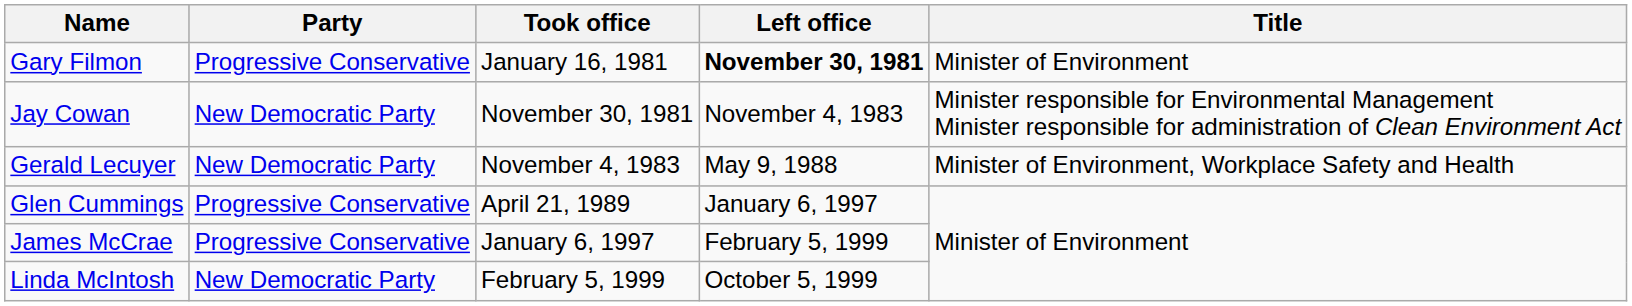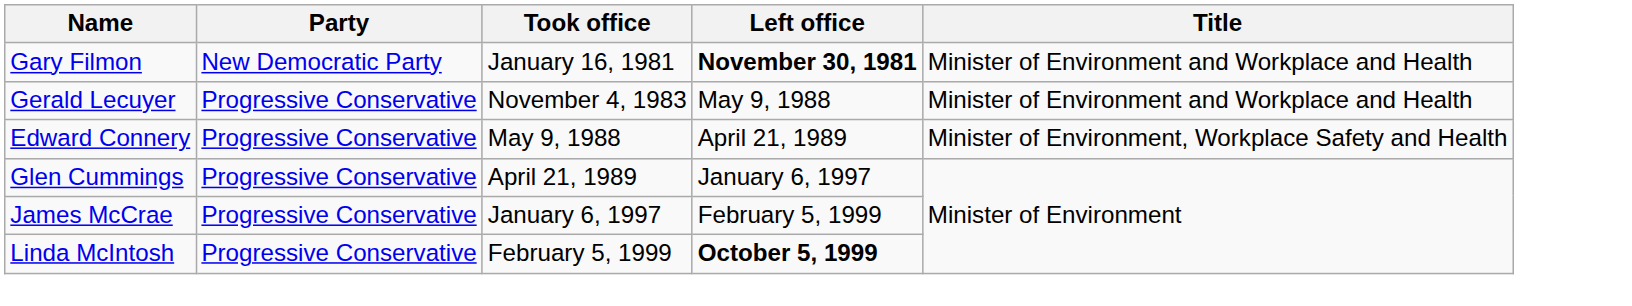 <table class="wikitable">
 <tr>
 <th><strong>Name</strong></th>
 <th><strong>Party</strong></th>
 <th><strong>Took office</strong></th>
 <th><strong>Left office</strong></th>
 <th>Title</th>
 </tr>
 <tr>
 <td><a href='#'>Gary Filmon</a></td>
-<td><a href='#'>Progressive Conservative</a></td>
+<td><a href='#'>New Democratic Party</a></td>
 <td>January 16, 1981</td>
 <td><strong>November 30, 1981</strong></td>
-<td>Minister of Environment</td>
-</tr>
-<tr>
-<td><a href='#'>Jay Cowan</a></td>
-<td><a href='#'>New Democratic Party</a></td>
-<td>November 30, 1981</td>
-<td>November 4, 1983</td>
-<td>Minister responsible for Environmental Management<br>Minister responsible for administration of <em>Clean Environment Act</em></td>
+<td>Minister of Environment and Workplace and Health</td>
 </tr>
 <tr>
 <td><a href='#'>Gerald Lecuyer</a></td>
-<td><a href='#'>New Democratic Party</a></td>
+<td><a href='#'>Progressive Conservative</a></td>
 <td>November 4, 1983</td>
 <td>May 9, 1988</td>
+<td>Minister of Environment and Workplace and Health</td>
+</tr>
+<tr>
+<td><a href='#'>Edward Connery</a></td>
+<td><a href='#'>Progressive Conservative</a></td>
+<td>May 9, 1988</td>
+<td>April 21, 1989</td>
 <td>Minister of Environment, Workplace Safety and Health</td>
 </tr>
 <tr>
 <td><a href='#'>Glen Cummings</a></td>
 <td><a href='#'>Progressive Conservative</a></td>
 <td>April 21, 1989</td>
 <td>January 6, 1997</td>
 <td rowspan="3">Minister of Environment</td>
 </tr>
 <tr>
 <td><a href='#'>James McCrae</a></td>
 <td><a href='#'>Progressive Conservative</a></td>
 <td>January 6, 1997</td>
 <td>February 5, 1999</td>
 </tr>
 <tr>
 <td><a href='#'>Linda McIntosh</a></td>
-<td><a href='#'>New Democratic Party</a></td>
+<td><a href='#'>Progressive Conservative</a></td>
 <td>February 5, 1999</td>
-<td>October 5, 1999</td>
+<td><strong>October 5, 1999</strong></td>
 </tr>
 </table>
